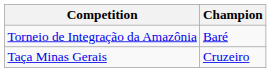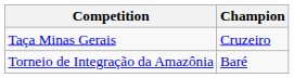 <table class="wikitable">
 <tr>
 <th>Competition</th>
 <th>Champion</th>
 </tr>
 <tr>
+<td><a href='#'>Taça Minas Gerais</a></td>
+<td><a href='#'>Cruzeiro</a></td>
+</tr>
+<tr>
 <td><a href='#'>Torneio de Integração da Amazônia</a></td>
 <td><a href='#'>Baré</a></td>
 </tr>
-<tr>
-<td><a href='#'>Taça Minas Gerais</a></td>
-<td><a href='#'>Cruzeiro</a></td>
-</tr>
 </table>
